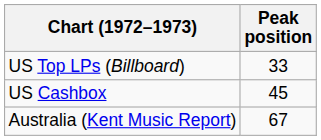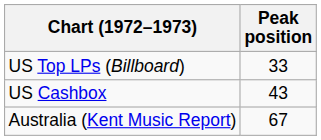 <table class="wikitable">
 <tr>
 <th>Chart (1972–1973)</th>
 <th>Peak<br>position</th>
 </tr>
 <tr>
 <td>US <a href='#'>Top LPs</a> (<em>Billboard</em>)</td>
 <td align="center">33</td>
 </tr>
 <tr>
 <td>US <a href='#'>Cashbox</a></td>
-<td align="center">45</td>
+<td align="center">43</td>
 </tr>
 <tr>
 <td>Australia (<a href='#'>Kent Music Report</a>)</td>
 <td align="center">67</td>
 </tr>
 </table>
